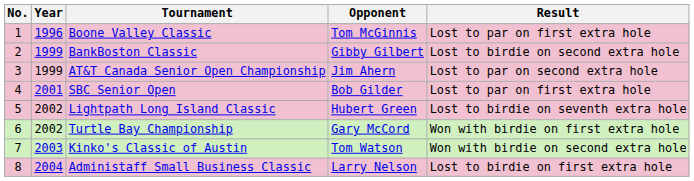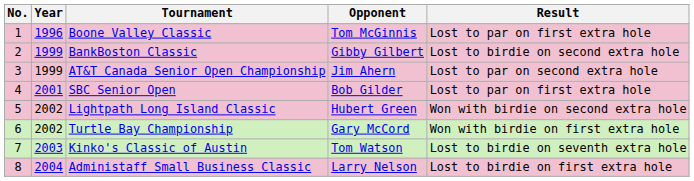 <table class="wikitable" style="font-size:95%;">
 <tr>
 <th>No.</th>
 <th>Year</th>
 <th>Tournament</th>
 <th>Opponent</th>
 <th>Result</th>
 </tr>
 <tr style="background:#F2C1D1;">
 <td align=center>1</td>
 <td><a href='#'>1996</a></td>
 <td><a href='#'>Boone Valley Classic</a></td>
 <td> <a href='#'>Tom McGinnis</a></td>
 <td>Lost to par on first extra hole</td>
 </tr>
 <tr style="background:#F2C1D1;">
 <td align=center>2</td>
 <td><a href='#'>1999</a></td>
 <td><a href='#'>BankBoston Classic</a></td>
 <td> <a href='#'>Gibby Gilbert</a></td>
 <td>Lost to birdie on second extra hole</td>
 </tr>
 <tr style="background:#F2C1D1;">
 <td align=center>3</td>
 <td>1999</td>
 <td><a href='#'>AT&T Canada Senior Open Championship</a></td>
 <td> <a href='#'>Jim Ahern</a></td>
 <td>Lost to par on second extra hole</td>
 </tr>
 <tr style="background:#F2C1D1;">
 <td align=center>4</td>
 <td><a href='#'>2001</a></td>
 <td><a href='#'>SBC Senior Open</a></td>
 <td> <a href='#'>Bob Gilder</a></td>
 <td>Lost to par on first extra hole</td>
 </tr>
 <tr style="background:#F2C1D1;">
 <td align=center>5</td>
 <td>2002</td>
 <td><a href='#'>Lightpath Long Island Classic</a></td>
 <td> <a href='#'>Hubert Green</a></td>
-<td>Lost to birdie on seventh extra hole</td>
+<td>Won with birdie on second extra hole</td>
 </tr>
 <tr style="background:#D0F0C0;">
 <td align=center>6</td>
 <td>2002</td>
 <td><a href='#'>Turtle Bay Championship</a></td>
 <td> <a href='#'>Gary McCord</a></td>
 <td>Won with birdie on first extra hole</td>
 </tr>
 <tr style="background:#D0F0C0;">
 <td align=center>7</td>
 <td><a href='#'>2003</a></td>
 <td><a href='#'>Kinko's Classic of Austin</a></td>
 <td> <a href='#'>Tom Watson</a></td>
-<td>Won with birdie on second extra hole</td>
+<td>Lost to birdie on seventh extra hole</td>
 </tr>
 <tr style="background:#F2C1D1;">
 <td align=center>8</td>
 <td><a href='#'>2004</a></td>
 <td><a href='#'>Administaff Small Business Classic</a></td>
 <td> <a href='#'>Larry Nelson</a></td>
 <td>Lost to birdie on first extra hole</td>
 </tr>
 </table>
